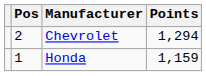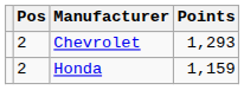 <table class="wikitable" style="font-size: 95%;">
 <tr>
 <th></th>
 <th>Pos</th>
 <th>Manufacturer</th>
 <th>Points</th>
 </tr>
 <tr>
 <td align="left"></td>
 <td>2</td>
 <td> <a href='#'>Chevrolet</a></td>
-<td align="right">1,294</td>
+<td align="right">1,293</td>
 </tr>
 <tr>
 <td align="left"></td>
-<td>1</td>
+<td>2</td>
 <td> <a href='#'>Honda</a></td>
 <td align="right">1,159</td>
 </tr>
 </table>
